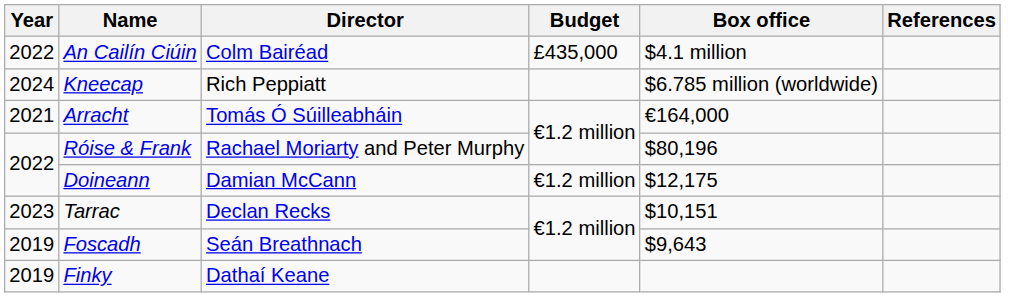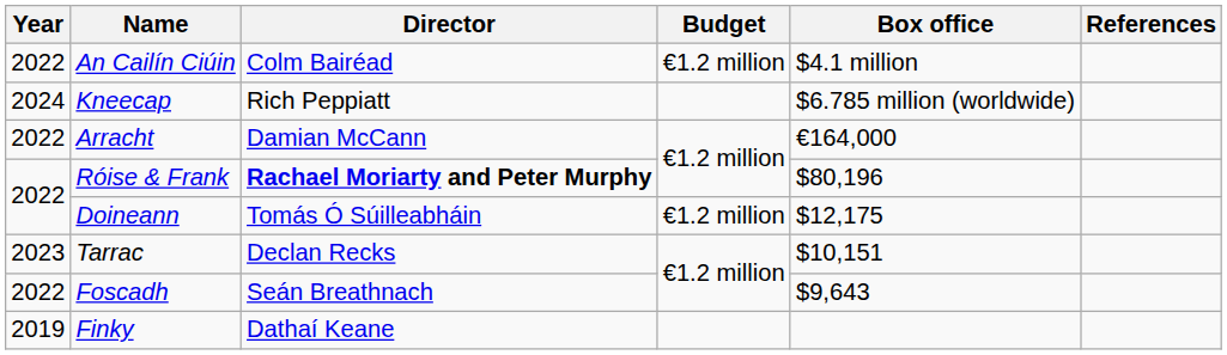 <table class="wikitable">
 <tr>
 <th>Year</th>
 <th>Name</th>
 <th>Director</th>
 <th>Budget</th>
 <th>Box office</th>
 <th>References</th>
 </tr>
 <tr>
 <td>2022</td>
 <td><em><a href='#'>An Cailín Ciúin</a></em></td>
 <td><a href='#'>Colm Bairéad</a></td>
-<td>£435,000</td>
+<td>€1.2 million</td>
 <td>$4.1 million</td>
 <td></td>
 </tr>
 <tr>
 <td>2024</td>
 <td><em><a href='#'>Kneecap</a></em></td>
 <td>Rich Peppiatt</td>
 <td></td>
 <td>$6.785 million (worldwide)</td>
 <td></td>
 </tr>
 <tr>
-<td>2021</td>
+<td>2022</td>
 <td><em><a href='#'>Arracht</a></em></td>
-<td><a href='#'>Tomás Ó Súilleabháin</a></td>
+<td><a href='#'>Damian McCann</a></td>
 <td rowspan="2">€1.2 million</td>
 <td>€164,000</td>
 <td></td>
 </tr>
 <tr>
 <td rowspan="2">2022</td>
 <td><em><a href='#'>Róise & Frank</a></em></td>
-<td><a href='#'>Rachael Moriarty</a> and Peter Murphy</td>
+<td><strong><a href='#'>Rachael Moriarty</a> and Peter Murphy</strong></td>
 <td>$80,196</td>
 <td></td>
 </tr>
 <tr>
 <td><em><a href='#'>Doineann</a></em></td>
-<td><a href='#'>Damian McCann</a></td>
+<td><a href='#'>Tomás Ó Súilleabháin</a></td>
 <td>€1.2 million</td>
 <td>$12,175</td>
 <td></td>
 </tr>
 <tr>
 <td>2023</td>
 <td><em>Tarrac</em></td>
 <td><a href='#'>Declan Recks</a></td>
 <td rowspan="2">€1.2 million</td>
 <td>$10,151</td>
 <td></td>
 </tr>
 <tr>
-<td>2019</td>
+<td>2022</td>
 <td><em><a href='#'>Foscadh</a></em></td>
 <td><a href='#'>Seán Breathnach</a></td>
 <td>$9,643</td>
 <td></td>
 </tr>
 <tr>
 <td>2019</td>
 <td><em><a href='#'>Finky</a></em></td>
 <td><a href='#'>Dathaí Keane</a></td>
 <td></td>
 <td></td>
 <td></td>
 </tr>
 </table>
